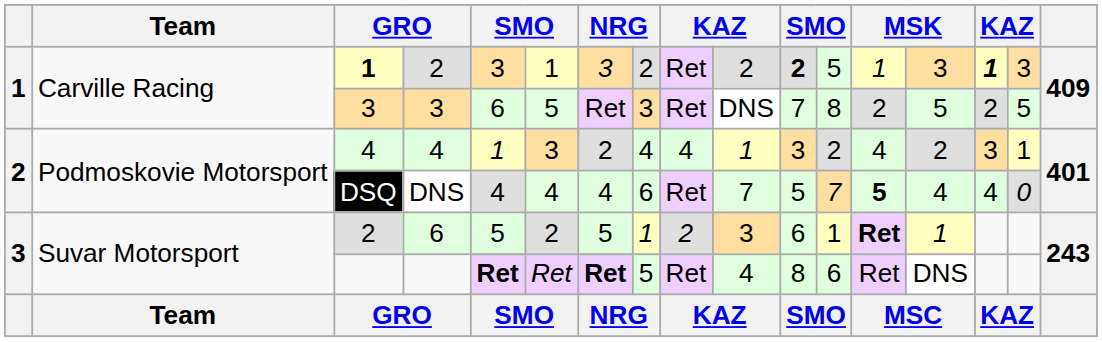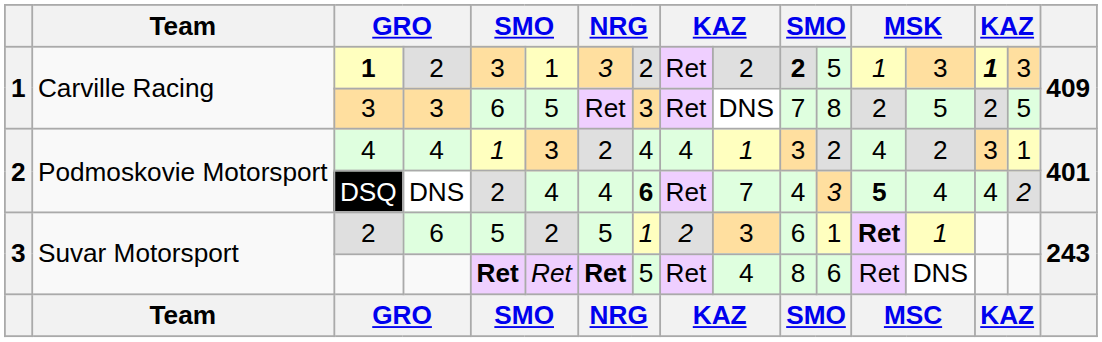 <table align=left| class="wikitable" style="font-size: 90%; text-align: center">
 <tr valign="top">
 <th valign="middle"></th>
 <th valign="middle">Team</th>
 <th colspan=2><a href='#'>GRO</a></th>
 <th colspan=2><a href='#'>SMO</a></th>
 <th colspan=2><a href='#'>NRG</a></th>
 <th colspan=2><a href='#'>KAZ</a></th>
 <th colspan=2><a href='#'>SMO</a></th>
 <th colspan=2><a href='#'>MSK</a></th>
 <th colspan=2><a href='#'>KAZ</a></th>
 <th valign="middle"></th>
 </tr>
 <tr>
 <th rowspan="2">1</th>
 <td rowspan="2" align=left>Carville Racing</td>
 <td style="background:#ffffbf;"><strong>1</strong></td>
 <td style="background:#dfdfdf;">2</td>
 <td style="background:#ffdf9f;">3</td>
 <td style="background:#ffffbf;">1</td>
 <td style="background:#ffdf9f;"><em>3</em></td>
 <td style="background:#dfdfdf;">2</td>
 <td style="background:#efcfff;">Ret</td>
 <td style="background:#dfdfdf;">2</td>
 <td style="background:#dfdfdf;"><strong>2</strong></td>
 <td style="background:#dfffdf;">5</td>
 <td style="background:#ffffbf;"><em>1</em></td>
 <td style="background:#ffdf9f;">3</td>
 <td style="background:#ffffbf;"><strong><em>1</em></strong></td>
 <td style="background:#ffdf9f;">3</td>
 <th rowspan="2">409</th>
 </tr>
 <tr>
 <td style="background:#ffdf9f;">3</td>
 <td style="background:#ffdf9f;">3</td>
 <td style="background:#dfffdf;">6</td>
 <td style="background:#dfffdf;">5</td>
 <td style="background:#efcfff;">Ret</td>
 <td style="background:#ffdf9f;">3</td>
 <td style="background:#efcfff;">Ret</td>
 <td style="background:#ffffff;">DNS</td>
 <td style="background:#dfffdf;">7</td>
 <td style="background:#dfffdf;">8</td>
 <td style="background:#dfdfdf;">2</td>
 <td style="background:#dfffdf;">5</td>
 <td style="background:#dfdfdf;">2</td>
 <td style="background:#dfffdf;">5</td>
 </tr>
 <tr>
 <th rowspan="2">2</th>
 <td rowspan="2" align=left>Podmoskovie Motorsport</td>
 <td style="background:#dfffdf;">4</td>
 <td style="background:#dfffdf;">4</td>
 <td style="background:#ffffbf;"><em>1</em></td>
 <td style="background:#ffdf9f;">3</td>
 <td style="background:#dfdfdf;">2</td>
 <td style="background:#dfffdf;">4</td>
 <td style="background:#dfffdf;">4</td>
 <td style="background:#ffffbf;"><em>1</em></td>
 <td style="background:#ffdf9f;">3</td>
 <td style="background:#dfdfdf;">2</td>
 <td style="background:#dfffdf;">4</td>
 <td style="background:#dfdfdf;">2</td>
 <td style="background:#ffdf9f;">3</td>
 <td style="background:#ffffbf;">1</td>
 <th rowspan="2">401</th>
 </tr>
 <tr>
 <td style="background:black; color:white;">DSQ</td>
 <td style="background:#ffffff;">DNS</td>
-<td style="background:#dfdfdf;">4</td>
+<td style="background:#dfdfdf;">2</td>
 <td style="background:#dfffdf;">4</td>
 <td style="background:#dfffdf;">4</td>
-<td style="background:#dfffdf;">6</td>
+<td style="background:#dfffdf;"><strong>6</strong></td>
 <td style="background:#efcfff;">Ret</td>
 <td style="background:#dfffdf;">7</td>
-<td style="background:#dfffdf;">5</td>
-<td style="background:#ffdf9f;"><em>7</em></td>
+<td style="background:#dfffdf;">4</td>
+<td style="background:#ffdf9f;"><em>3</em></td>
 <td style="background:#dfffdf;"><strong>5</strong></td>
 <td style="background:#dfffdf;">4</td>
 <td style="background:#dfffdf;">4</td>
-<td style="background:#dfdfdf;"><em>0</em></td>
+<td style="background:#dfdfdf;"><em>2</em></td>
 </tr>
 <tr>
 <th rowspan="2">3</th>
 <td rowspan="2" align=left>Suvar Motorsport</td>
 <td style="background:#dfdfdf;">2</td>
 <td style="background:#dfffdf;">6</td>
 <td style="background:#dfffdf;">5</td>
 <td style="background:#dfdfdf;">2</td>
 <td style="background:#dfffdf;">5</td>
 <td style="background:#ffffbf;"><em>1</em></td>
 <td style="background:#dfdfdf;"><em>2</em></td>
 <td style="background:#ffdf9f;">3</td>
 <td style="background:#dfffdf;">6</td>
 <td style="background:#ffffbf;">1</td>
 <td style="background:#efcfff;"><strong>Ret</strong></td>
 <td style="background:#ffffbf;"><em>1</em></td>
 <td></td>
 <td></td>
 <th rowspan="2">243</th>
 </tr>
 <tr>
 <td></td>
 <td></td>
 <td style="background:#efcfff;"><strong>Ret</strong></td>
 <td style="background:#efcfff;"><em>Ret</em></td>
 <td style="background:#efcfff;"><strong>Ret</strong></td>
 <td style="background:#dfffdf;">5</td>
 <td style="background:#efcfff;">Ret</td>
 <td style="background:#dfffdf;">4</td>
 <td style="background:#dfffdf;">8</td>
 <td style="background:#dfffdf;">6</td>
 <td style="background:#efcfff;">Ret</td>
 <td style="background:#ffffff;">DNS</td>
 <td></td>
 <td></td>
 </tr>
 <tr valign="top">
 <th valign="middle"></th>
 <th valign="middle">Team</th>
 <th colspan=2><a href='#'>GRO</a></th>
 <th colspan=2><a href='#'>SMO</a></th>
 <th colspan=2><a href='#'>NRG</a></th>
 <th colspan=2><a href='#'>KAZ</a></th>
 <th colspan=2><a href='#'>SMO</a></th>
 <th colspan=2><a href='#'>MSC</a></th>
 <th colspan=2><a href='#'>KAZ</a></th>
 <th valign="middle"></th>
 </tr>
 </table>
